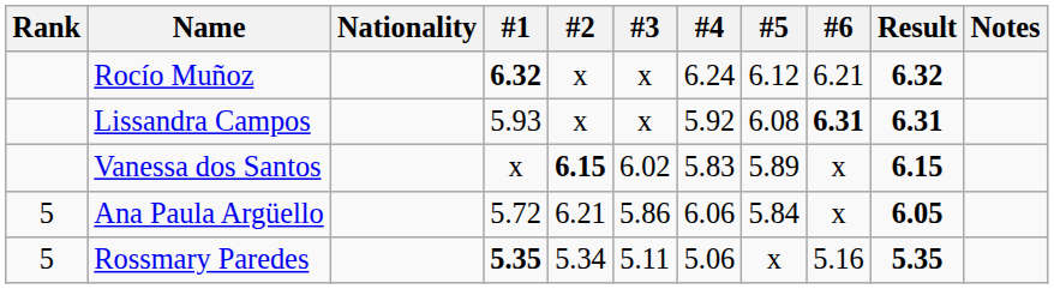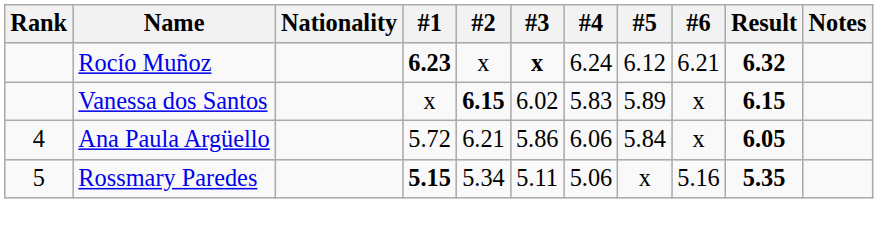 <table class="wikitable sortable" style="text-align:center">
 <tr>
 <th>Rank</th>
 <th>Name</th>
 <th>Nationality</th>
 <th>#1</th>
 <th>#2</th>
 <th>#3</th>
 <th>#4</th>
 <th>#5</th>
 <th>#6</th>
 <th>Result</th>
 <th>Notes</th>
 </tr>
 <tr>
 <td></td>
 <td align=left><a href='#'>Rocío Muñoz</a></td>
 <td align=left></td>
-<td><strong>6.32</strong></td>
+<td><strong>6.23</strong></td>
 <td>x</td>
-<td>x</td>
+<td><strong>x</strong></td>
 <td>6.24</td>
 <td>6.12</td>
 <td>6.21</td>
 <td><strong>6.32</strong></td>
-<td></td>
-</tr>
-<tr>
-<td></td>
-<td align=left><a href='#'>Lissandra Campos</a></td>
-<td align=left></td>
-<td>5.93</td>
-<td>x</td>
-<td>x</td>
-<td>5.92</td>
-<td>6.08</td>
-<td><strong>6.31</strong></td>
-<td><strong>6.31</strong></td>
 <td></td>
 </tr>
 <tr>
 <td></td>
 <td align=left><a href='#'>Vanessa dos Santos</a></td>
 <td align=left></td>
 <td>x</td>
 <td><strong>6.15</strong></td>
 <td>6.02</td>
 <td>5.83</td>
 <td>5.89</td>
 <td>x</td>
 <td><strong>6.15</strong></td>
 <td></td>
 </tr>
 <tr>
-<td>5</td>
+<td>4</td>
 <td align=left><a href='#'>Ana Paula Argüello</a></td>
 <td align=left></td>
 <td>5.72</td>
 <td>6.21</td>
 <td>5.86</td>
 <td>6.06</td>
 <td>5.84</td>
 <td>x</td>
 <td><strong>6.05</strong></td>
 <td></td>
 </tr>
 <tr>
 <td>5</td>
 <td align=left><a href='#'>Rossmary Paredes</a></td>
 <td align=left></td>
-<td><strong>5.35</strong></td>
+<td><strong>5.15</strong></td>
 <td>5.34</td>
 <td>5.11</td>
 <td>5.06</td>
 <td>x</td>
 <td>5.16</td>
 <td><strong>5.35</strong></td>
 <td></td>
 </tr>
 </table>
